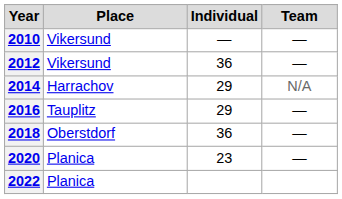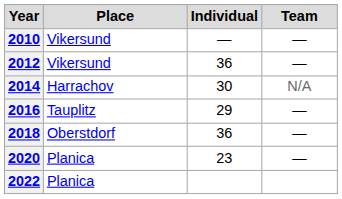 <table class="wikitable plainrowheaders" style="background:#fff; font-size:86%; line-height:16px; border:gray solid 1px; border-collapse:collapse;">
 <tr style="background:#ccc; text-align:center;">
 <th scope="col" style="background:#dcdcdc; width:25px;">Year</th>
 <th scope="col" style="background:#dcdcdc; width:130px;">Place</th>
 <th scope="col" style="background:#dcdcdc; width:65px;">Individual</th>
 <th scope="col" style="background:#dcdcdc; width:65px;">Team</th>
 </tr>
 <tr>
 <th scope=row align=center><a href='#'>2010</a></th>
 <td align=left> <a href='#'>Vikersund</a></td>
 <td align=center>—</td>
 <td align=center>—</td>
 </tr>
 <tr>
 <th scope=row align=center><a href='#'>2012</a></th>
 <td align=left> <a href='#'>Vikersund</a></td>
 <td align=center>36</td>
 <td align=center>—</td>
 </tr>
 <tr>
 <th scope=row align=center><a href='#'>2014</a></th>
 <td align=left> <a href='#'>Harrachov</a></td>
-<td align=center>29</td>
+<td align=center>30</td>
 <td align=center style=color:#696969>N/A</td>
 </tr>
 <tr>
 <th scope=row align=center><a href='#'>2016</a></th>
 <td> <a href='#'>Tauplitz</a></td>
 <td align=center>29</td>
 <td align=center>—</td>
 </tr>
 <tr>
 <th scope=row align=center><a href='#'>2018</a></th>
 <td> <a href='#'>Oberstdorf</a></td>
 <td align=center>36</td>
 <td align=center>—</td>
 </tr>
 <tr>
 <th scope=row align=center><a href='#'>2020</a></th>
 <td align=left> <a href='#'>Planica</a></td>
 <td align=center>23</td>
 <td align=center>—</td>
 </tr>
 <tr>
 <th scope=row align=center><a href='#'>2022</a></th>
 <td align=left> <a href='#'>Planica</a></td>
 <td align=center></td>
 <td align=center></td>
 </tr>
 </table>
